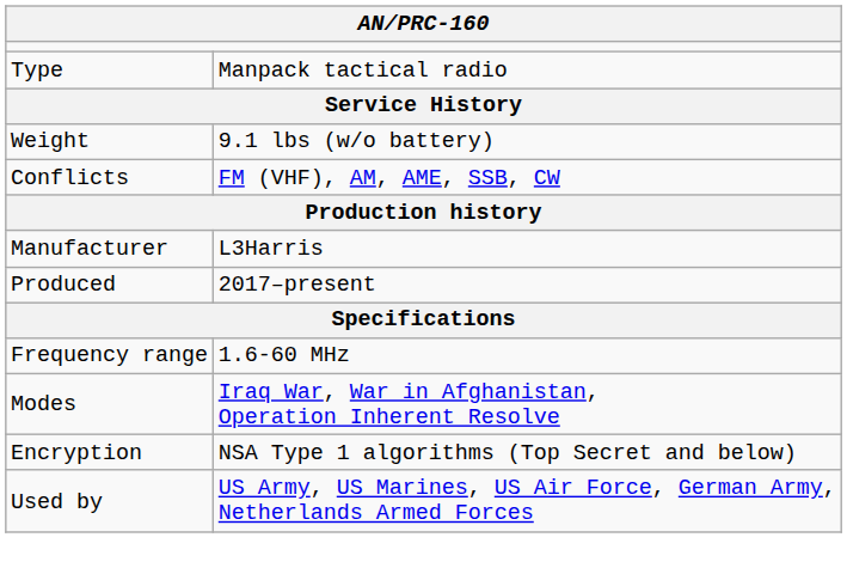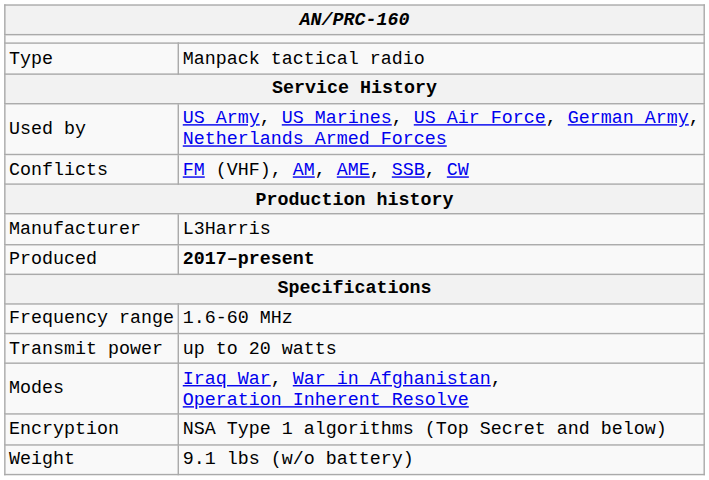 <table class="wikitable" align="right">
 <tr>
 <th colspan="2"><em>AN/PRC-160</em></th>
 </tr>
 <tr>
 <td colspan="2"></td>
 </tr>
 <tr>
 <td>Type</td>
 <td>Manpack tactical radio</td>
 </tr>
 <tr>
 <th colspan="2">Service History</th>
 </tr>
 <tr>
-<td>Weight</td>
-<td>9.1 lbs (w/o battery)</td>
+<td>Used by</td>
+<td><a href='#'>US Army</a>, <a href='#'>US Marines</a>, <a href='#'>US Air Force</a>, <a href='#'>German Army</a>,<br><a href='#'>Netherlands Armed Forces</a></td>
 </tr>
 <tr>
 <td>Conflicts</td>
 <td><a href='#'>FM</a> (VHF), <a href='#'>AM</a>, <a href='#'>AME</a>, <a href='#'>SSB</a>, <a href='#'>CW</a></td>
 </tr>
 <tr>
 <th colspan="2">Production history</th>
 </tr>
 <tr>
 <td>Manufacturer</td>
 <td>L3Harris</td>
 </tr>
 <tr>
 <td>Produced</td>
-<td>2017–present</td>
+<td><strong>2017–present</strong></td>
 </tr>
 <tr>
 <th colspan="2">Specifications</th>
 </tr>
 <tr>
 <td>Frequency range</td>
 <td>1.6-60 MHz</td>
+</tr>
+<tr>
+<td>Transmit power</td>
+<td>up to 20 watts</td>
 </tr>
 <tr>
 <td>Modes</td>
 <td><a href='#'>Iraq War</a>, <a href='#'>War in Afghanistan</a>,<br><a href='#'>Operation Inherent Resolve</a></td>
 </tr>
 <tr>
 <td>Encryption</td>
 <td>NSA Type 1 algorithms (Top Secret and below)</td>
 </tr>
 <tr>
-<td>Used by</td>
-<td><a href='#'>US Army</a>, <a href='#'>US Marines</a>, <a href='#'>US Air Force</a>, <a href='#'>German Army</a>,<br><a href='#'>Netherlands Armed Forces</a></td>
+<td>Weight</td>
+<td>9.1 lbs (w/o battery)</td>
 </tr>
 </table>
